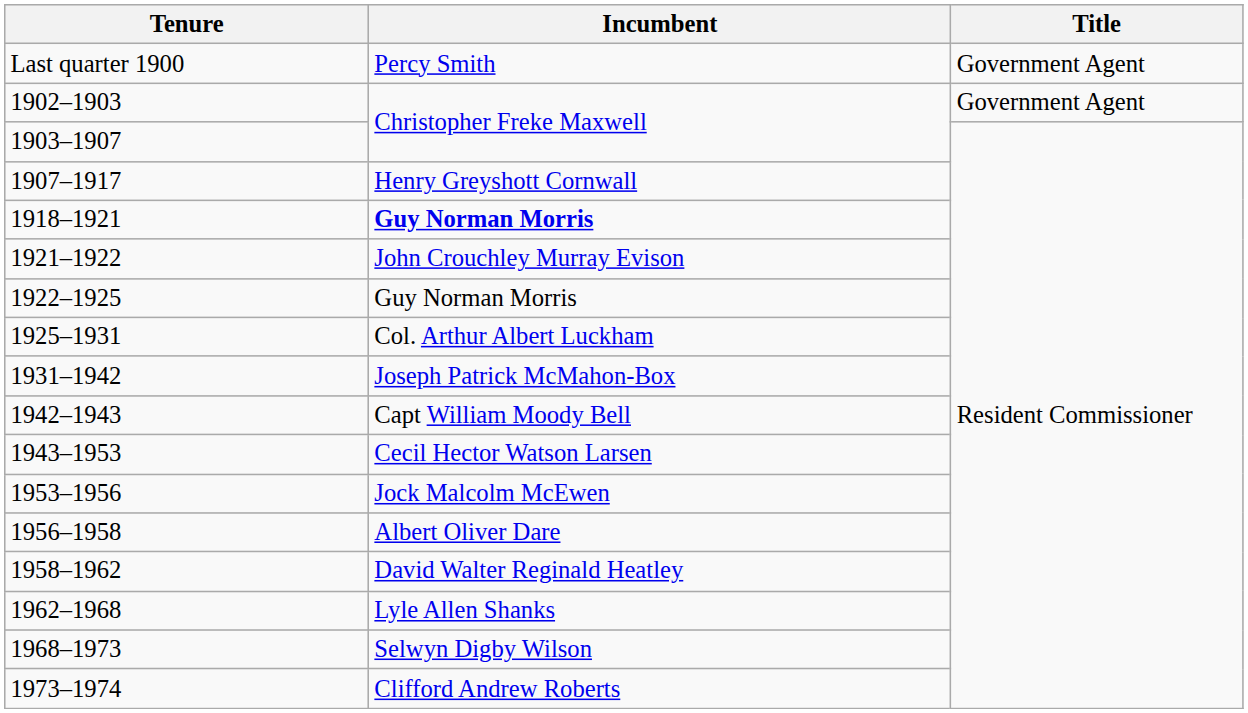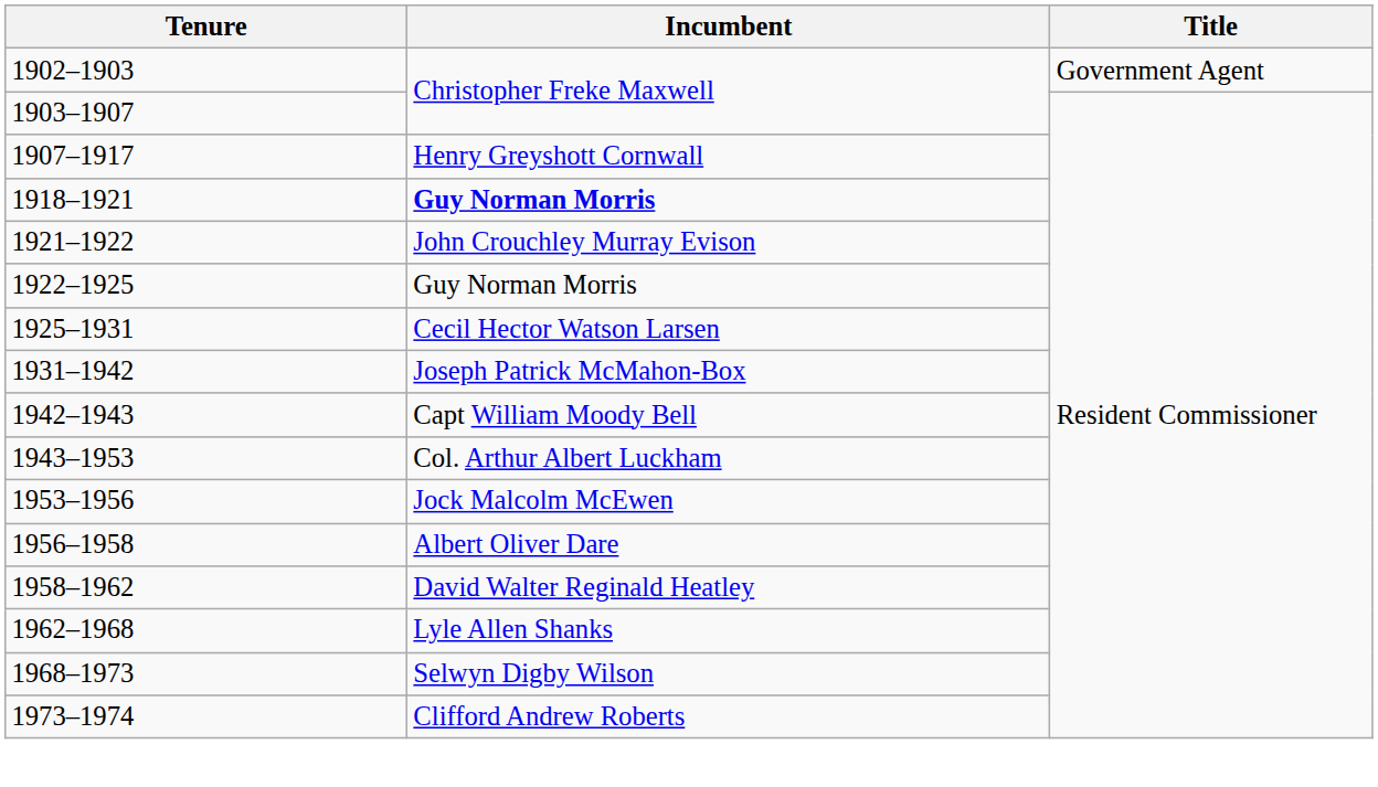 <table class="wikitable">
 <tr align=left>
 <th width="25%">Tenure</th>
 <th width="40%">Incumbent</th>
 <th width="20%">Title</th>
-</tr>
-<tr>
-<td>Last quarter 1900</td>
-<td><a href='#'>Percy Smith</a></td>
-<td>Government Agent</td>
 </tr>
 <tr>
 <td>1902–1903</td>
 <td rowspan=2><a href='#'>Christopher Freke Maxwell</a></td>
 <td>Government Agent</td>
 </tr>
 <tr>
 <td>1903–1907</td>
 <td rowspan=15>Resident Commissioner</td>
 </tr>
 <tr>
 <td>1907–1917</td>
 <td><a href='#'>Henry Greyshott Cornwall</a></td>
 </tr>
 <tr>
 <td>1918–1921</td>
 <td><strong><a href='#'>Guy Norman Morris</a></strong></td>
 </tr>
 <tr>
 <td>1921–1922</td>
 <td><a href='#'>John Crouchley Murray Evison</a></td>
 </tr>
 <tr>
 <td>1922–1925</td>
 <td>Guy Norman Morris</td>
 </tr>
 <tr>
 <td>1925–1931</td>
-<td>Col. <a href='#'>Arthur Albert Luckham</a></td>
+<td><a href='#'>Cecil Hector Watson Larsen</a></td>
 </tr>
 <tr>
 <td>1931–1942</td>
 <td><a href='#'>Joseph Patrick McMahon-Box</a></td>
 </tr>
 <tr>
 <td>1942–1943</td>
 <td>Capt <a href='#'>William Moody Bell</a></td>
 </tr>
 <tr>
 <td>1943–1953</td>
-<td><a href='#'>Cecil Hector Watson Larsen</a></td>
+<td>Col. <a href='#'>Arthur Albert Luckham</a></td>
 </tr>
 <tr>
 <td>1953–1956</td>
 <td><a href='#'>Jock Malcolm McEwen</a></td>
 </tr>
 <tr>
 <td>1956–1958</td>
 <td><a href='#'>Albert Oliver Dare</a></td>
 </tr>
 <tr>
 <td>1958–1962</td>
 <td><a href='#'>David Walter Reginald Heatley</a></td>
 </tr>
 <tr>
 <td>1962–1968</td>
 <td><a href='#'>Lyle Allen Shanks</a></td>
 </tr>
 <tr>
 <td>1968–1973</td>
 <td><a href='#'>Selwyn Digby Wilson</a></td>
 </tr>
 <tr>
 <td>1973–1974</td>
 <td><a href='#'>Clifford Andrew Roberts</a></td>
 </tr>
 </table>
